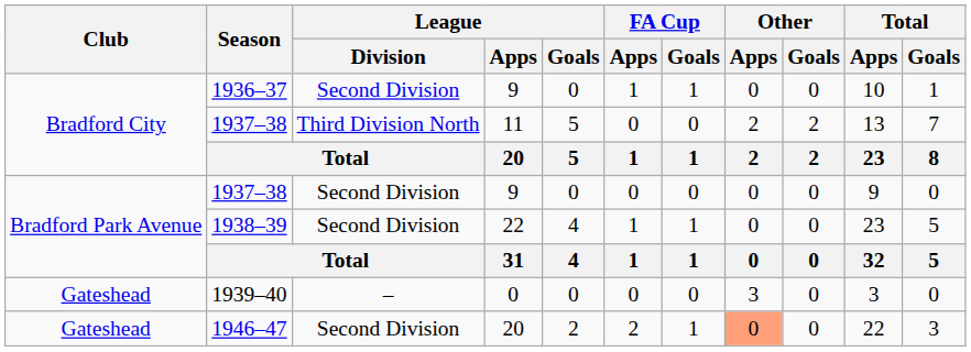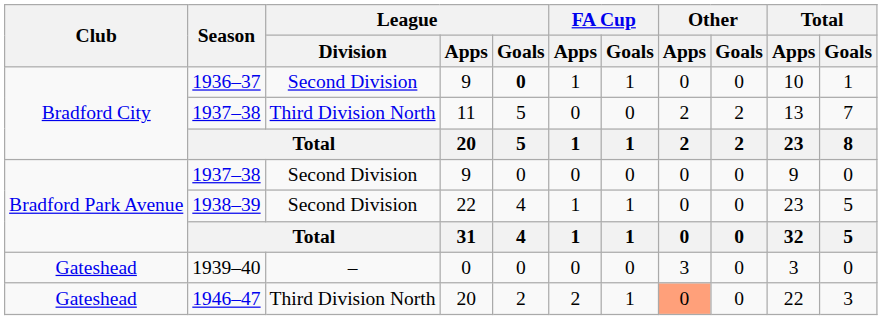 <table class="wikitable" style="text-align:center">
 <tr>
 <th rowspan="2">Club</th>
 <th rowspan="2">Season</th>
 <th colspan="3">League</th>
 <th colspan="2"><a href='#'>FA Cup</a></th>
 <th colspan="2">Other</th>
 <th colspan="2">Total</th>
 </tr>
 <tr>
 <th>Division</th>
 <th>Apps</th>
 <th>Goals</th>
 <th>Apps</th>
 <th>Goals</th>
 <th>Apps</th>
 <th>Goals</th>
 <th>Apps</th>
 <th>Goals</th>
 </tr>
 <tr>
 <td rowspan="3"><a href='#'>Bradford City</a></td>
 <td><a href='#'>1936–37</a></td>
 <td><a href='#'>Second Division</a></td>
 <td>9</td>
-<td>0</td>
+<td><strong>0</strong></td>
 <td>1</td>
 <td>1</td>
 <td>0</td>
 <td>0</td>
 <td>10</td>
 <td>1</td>
 </tr>
 <tr>
 <td><a href='#'>1937–38</a></td>
 <td><a href='#'>Third Division North</a></td>
 <td>11</td>
 <td>5</td>
 <td>0</td>
 <td>0</td>
 <td>2</td>
 <td>2</td>
 <td>13</td>
 <td>7</td>
 </tr>
 <tr>
 <th colspan="2">Total</th>
 <th>20</th>
 <th>5</th>
 <th>1</th>
 <th>1</th>
 <th>2</th>
 <th>2</th>
 <th>23</th>
 <th>8</th>
 </tr>
 <tr>
 <td rowspan="3"><a href='#'>Bradford Park Avenue</a></td>
 <td><a href='#'>1937–38</a></td>
 <td>Second Division</td>
 <td>9</td>
 <td>0</td>
 <td>0</td>
 <td>0</td>
 <td>0</td>
 <td>0</td>
 <td>9</td>
 <td>0</td>
 </tr>
 <tr>
 <td><a href='#'>1938–39</a></td>
 <td>Second Division</td>
 <td>22</td>
 <td>4</td>
 <td>1</td>
 <td>1</td>
 <td>0</td>
 <td>0</td>
 <td>23</td>
 <td>5</td>
 </tr>
 <tr>
 <th colspan="2">Total</th>
 <th>31</th>
 <th>4</th>
 <th>1</th>
 <th>1</th>
 <th>0</th>
 <th>0</th>
 <th>32</th>
 <th>5</th>
 </tr>
 <tr>
 <td><a href='#'>Gateshead</a></td>
 <td>1939–40</td>
 <td>–</td>
 <td>0</td>
 <td>0</td>
 <td>0</td>
 <td>0</td>
 <td>3</td>
 <td>0</td>
 <td>3</td>
 <td>0</td>
 </tr>
 <tr>
 <td><a href='#'>Gateshead</a></td>
 <td><a href='#'>1946–47</a></td>
-<td>Second Division</td>
+<td>Third Division North</td>
 <td>20</td>
 <td>2</td>
 <td>2</td>
 <td>1</td>
 <td style="background: lightsalmon;">0</td>
 <td>0</td>
 <td>22</td>
 <td>3</td>
 </tr>
 </table>
